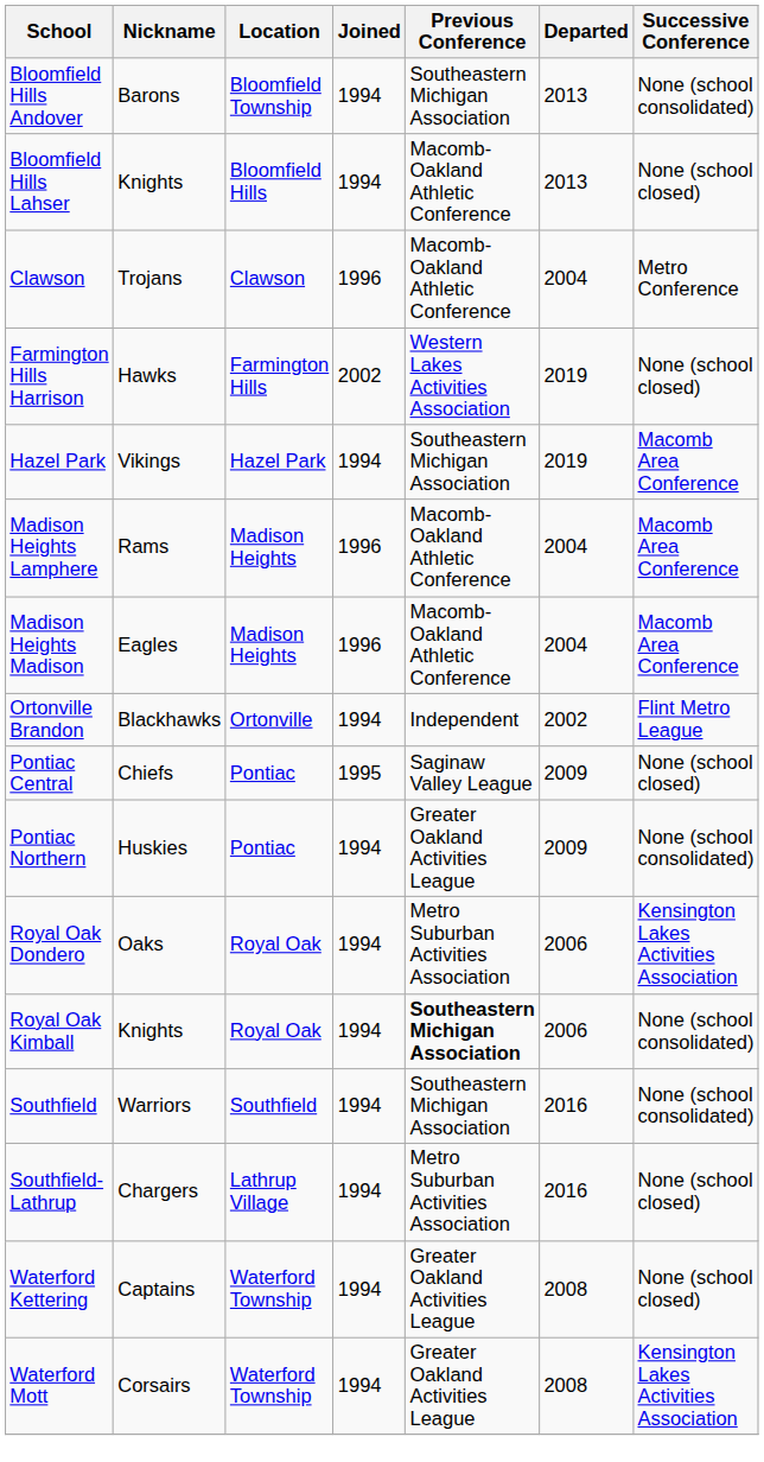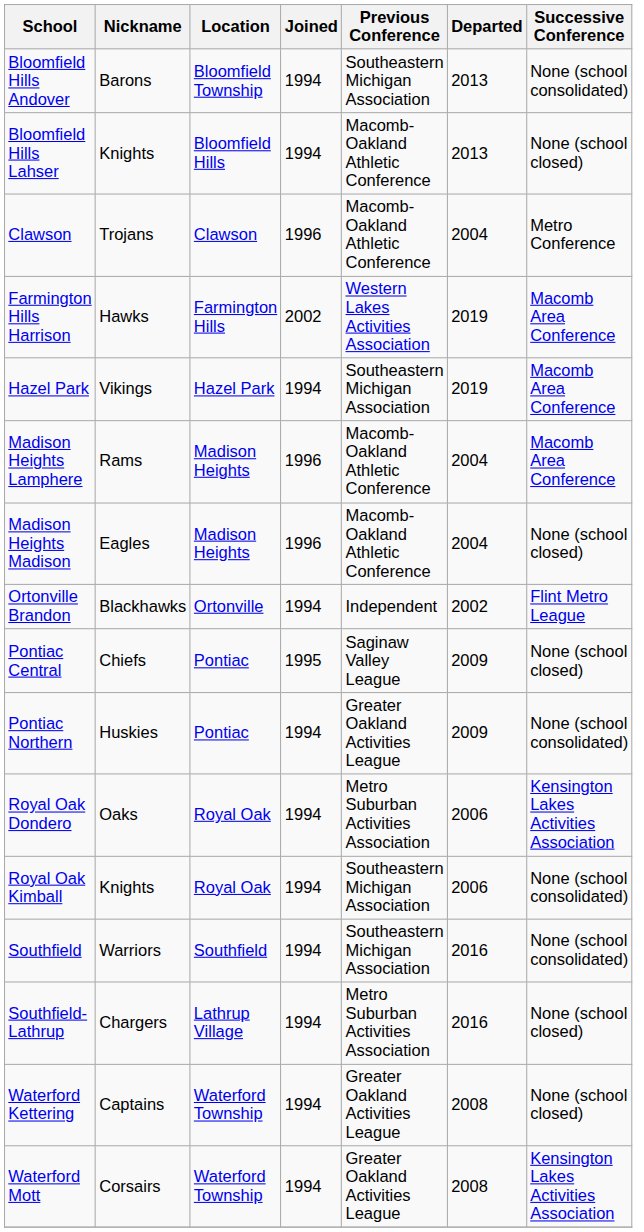 <table class="wikitable sortable">
 <tr>
 <th>School</th>
 <th>Nickname</th>
 <th>Location</th>
 <th>Joined</th>
 <th>Previous Conference</th>
 <th>Departed</th>
 <th>Successive Conference</th>
 </tr>
 <tr>
 <td><a href='#'>Bloomfield Hills Andover</a></td>
 <td>Barons</td>
 <td><a href='#'>Bloomfield Township</a></td>
 <td>1994</td>
 <td>Southeastern Michigan Association</td>
 <td>2013</td>
 <td>None (school consolidated)</td>
 </tr>
 <tr>
 <td><a href='#'>Bloomfield Hills Lahser</a></td>
 <td>Knights</td>
 <td><a href='#'>Bloomfield Hills</a></td>
 <td>1994</td>
 <td>Macomb-Oakland Athletic Conference</td>
 <td>2013</td>
 <td>None (school closed)</td>
 </tr>
 <tr>
 <td><a href='#'>Clawson</a></td>
 <td>Trojans</td>
 <td><a href='#'>Clawson</a></td>
 <td>1996</td>
 <td>Macomb-Oakland Athletic Conference</td>
 <td>2004</td>
 <td>Metro Conference</td>
 </tr>
 <tr>
 <td><a href='#'>Farmington Hills Harrison</a></td>
 <td>Hawks</td>
 <td><a href='#'>Farmington Hills</a></td>
 <td>2002</td>
 <td><a href='#'>Western Lakes Activities Association</a></td>
 <td>2019</td>
-<td>None (school closed)</td>
+<td><a href='#'>Macomb Area Conference</a></td>
 </tr>
 <tr>
 <td><a href='#'>Hazel Park</a></td>
 <td>Vikings</td>
 <td><a href='#'>Hazel Park</a></td>
 <td>1994</td>
 <td>Southeastern Michigan Association</td>
 <td>2019</td>
 <td><a href='#'>Macomb Area Conference</a></td>
 </tr>
 <tr>
 <td><a href='#'>Madison Heights Lamphere</a></td>
 <td>Rams</td>
 <td><a href='#'>Madison Heights</a></td>
 <td>1996</td>
 <td>Macomb-Oakland Athletic Conference</td>
 <td>2004</td>
 <td><a href='#'>Macomb Area Conference</a></td>
 </tr>
 <tr>
 <td><a href='#'>Madison Heights Madison</a></td>
 <td>Eagles</td>
 <td><a href='#'>Madison Heights</a></td>
 <td>1996</td>
 <td>Macomb-Oakland Athletic Conference</td>
 <td>2004</td>
-<td><a href='#'>Macomb Area Conference</a></td>
+<td>None (school closed)</td>
 </tr>
 <tr>
 <td><a href='#'>Ortonville Brandon</a></td>
 <td>Blackhawks</td>
 <td><a href='#'>Ortonville</a></td>
 <td>1994</td>
 <td>Independent</td>
 <td>2002</td>
 <td><a href='#'>Flint Metro League</a></td>
 </tr>
 <tr>
 <td><a href='#'>Pontiac Central</a></td>
 <td>Chiefs</td>
 <td><a href='#'>Pontiac</a></td>
 <td>1995</td>
 <td>Saginaw Valley League</td>
 <td>2009</td>
 <td>None (school closed)</td>
 </tr>
 <tr>
 <td><a href='#'>Pontiac Northern</a></td>
 <td>Huskies</td>
 <td><a href='#'>Pontiac</a></td>
 <td>1994</td>
 <td>Greater Oakland Activities League</td>
 <td>2009</td>
 <td>None (school consolidated)</td>
 </tr>
 <tr>
 <td><a href='#'>Royal Oak Dondero</a></td>
 <td>Oaks</td>
 <td><a href='#'>Royal Oak</a></td>
 <td>1994</td>
 <td>Metro Suburban Activities Association</td>
 <td>2006</td>
 <td><a href='#'>Kensington Lakes Activities Association</a></td>
 </tr>
 <tr>
 <td><a href='#'>Royal Oak Kimball</a></td>
 <td>Knights</td>
 <td><a href='#'>Royal Oak</a></td>
 <td>1994</td>
-<td><strong>Southeastern Michigan Association</strong></td>
+<td>Southeastern Michigan Association</td>
 <td>2006</td>
 <td>None (school consolidated)</td>
 </tr>
 <tr>
 <td><a href='#'>Southfield</a></td>
 <td>Warriors</td>
 <td><a href='#'>Southfield</a></td>
 <td>1994</td>
 <td>Southeastern Michigan Association</td>
 <td>2016</td>
 <td>None (school consolidated)</td>
 </tr>
 <tr>
 <td><a href='#'>Southfield-Lathrup</a></td>
 <td>Chargers</td>
 <td><a href='#'>Lathrup Village</a></td>
 <td>1994</td>
 <td>Metro Suburban Activities Association</td>
 <td>2016</td>
 <td>None (school closed)</td>
 </tr>
 <tr>
 <td><a href='#'>Waterford Kettering</a></td>
 <td>Captains</td>
 <td><a href='#'>Waterford Township</a></td>
 <td>1994</td>
 <td>Greater Oakland Activities League</td>
 <td>2008</td>
 <td>None (school closed)</td>
 </tr>
 <tr>
 <td><a href='#'>Waterford Mott</a></td>
 <td>Corsairs</td>
 <td><a href='#'>Waterford Township</a></td>
 <td>1994</td>
 <td>Greater Oakland Activities League</td>
 <td>2008</td>
 <td><a href='#'>Kensington Lakes Activities Association</a></td>
 </tr>
 <tr>
 </tr>
 </table>
